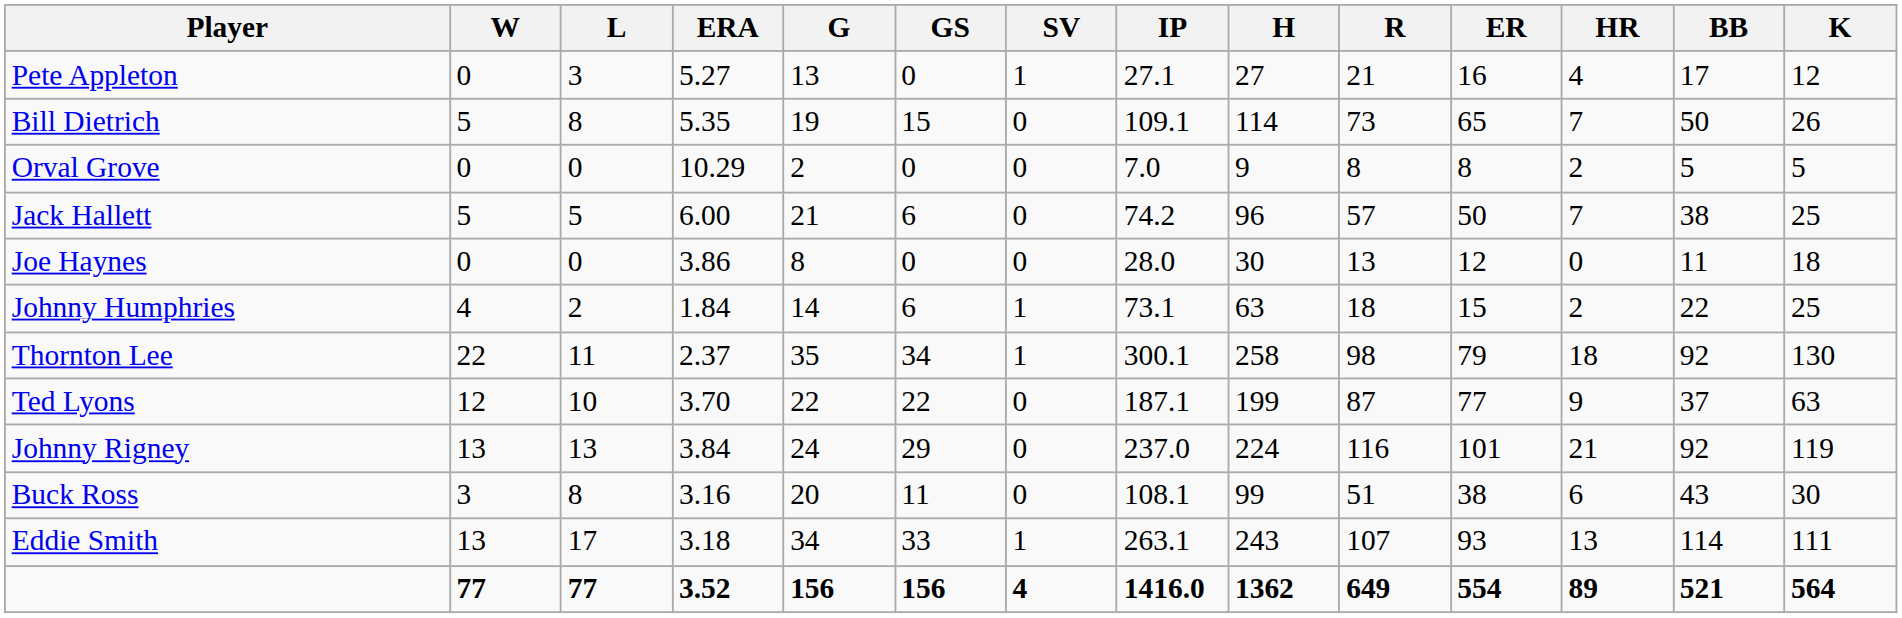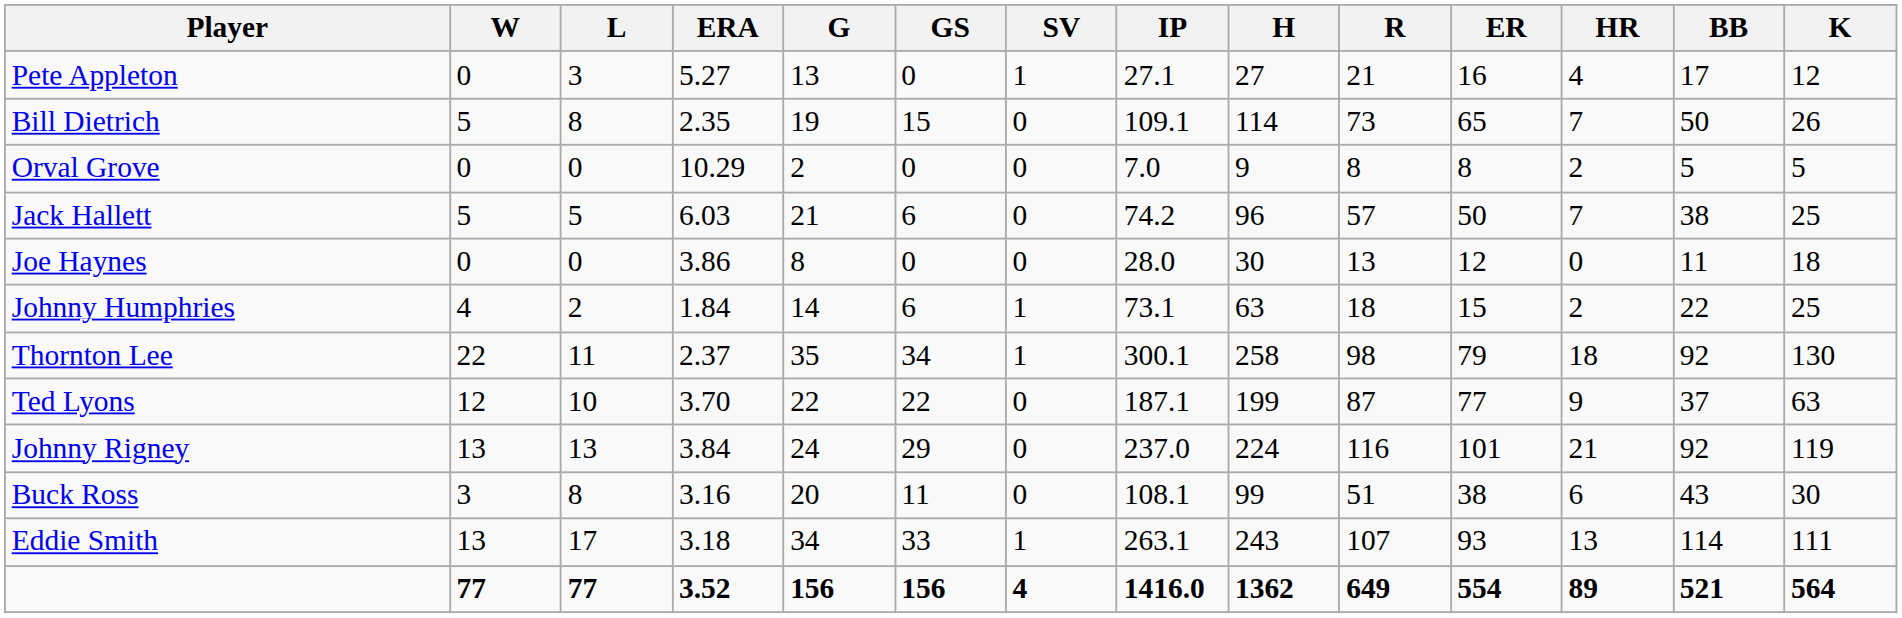 <table class="wikitable sortable">
 <tr>
 <th width="20%">Player</th>
 <th width="5%">W</th>
 <th width="5%">L</th>
 <th width="5%">ERA</th>
 <th width="5%">G</th>
 <th width="5%">GS</th>
 <th width="5%">SV</th>
 <th width="5%">IP</th>
 <th width="5%">H</th>
 <th width="5%">R</th>
 <th width="5%">ER</th>
 <th width="5%">HR</th>
 <th width="5%">BB</th>
 <th width="5%">K</th>
 </tr>
 <tr>
 <td><a href='#'>Pete Appleton</a></td>
 <td>0</td>
 <td>3</td>
 <td>5.27</td>
 <td>13</td>
 <td>0</td>
 <td>1</td>
 <td>27.1</td>
 <td>27</td>
 <td>21</td>
 <td>16</td>
 <td>4</td>
 <td>17</td>
 <td>12</td>
 </tr>
 <tr>
 <td><a href='#'>Bill Dietrich</a></td>
 <td>5</td>
 <td>8</td>
-<td>5.35</td>
+<td>2.35</td>
 <td>19</td>
 <td>15</td>
 <td>0</td>
 <td>109.1</td>
 <td>114</td>
 <td>73</td>
 <td>65</td>
 <td>7</td>
 <td>50</td>
 <td>26</td>
 </tr>
 <tr>
 <td><a href='#'>Orval Grove</a></td>
 <td>0</td>
 <td>0</td>
 <td>10.29</td>
 <td>2</td>
 <td>0</td>
 <td>0</td>
 <td>7.0</td>
 <td>9</td>
 <td>8</td>
 <td>8</td>
 <td>2</td>
 <td>5</td>
 <td>5</td>
 </tr>
 <tr>
 <td><a href='#'>Jack Hallett</a></td>
 <td>5</td>
 <td>5</td>
-<td>6.00</td>
+<td>6.03</td>
 <td>21</td>
 <td>6</td>
 <td>0</td>
 <td>74.2</td>
 <td>96</td>
 <td>57</td>
 <td>50</td>
 <td>7</td>
 <td>38</td>
 <td>25</td>
 </tr>
 <tr>
 <td><a href='#'>Joe Haynes</a></td>
 <td>0</td>
 <td>0</td>
 <td>3.86</td>
 <td>8</td>
 <td>0</td>
 <td>0</td>
 <td>28.0</td>
 <td>30</td>
 <td>13</td>
 <td>12</td>
 <td>0</td>
 <td>11</td>
 <td>18</td>
 </tr>
 <tr>
 <td><a href='#'>Johnny Humphries</a></td>
 <td>4</td>
 <td>2</td>
 <td>1.84</td>
 <td>14</td>
 <td>6</td>
 <td>1</td>
 <td>73.1</td>
 <td>63</td>
 <td>18</td>
 <td>15</td>
 <td>2</td>
 <td>22</td>
 <td>25</td>
 </tr>
 <tr>
 <td><a href='#'>Thornton Lee</a></td>
 <td>22</td>
 <td>11</td>
 <td>2.37</td>
 <td>35</td>
 <td>34</td>
 <td>1</td>
 <td>300.1</td>
 <td>258</td>
 <td>98</td>
 <td>79</td>
 <td>18</td>
 <td>92</td>
 <td>130</td>
 </tr>
 <tr>
 <td><a href='#'>Ted Lyons</a></td>
 <td>12</td>
 <td>10</td>
 <td>3.70</td>
 <td>22</td>
 <td>22</td>
 <td>0</td>
 <td>187.1</td>
 <td>199</td>
 <td>87</td>
 <td>77</td>
 <td>9</td>
 <td>37</td>
 <td>63</td>
 </tr>
 <tr>
 <td><a href='#'>Johnny Rigney</a></td>
 <td>13</td>
 <td>13</td>
 <td>3.84</td>
 <td>24</td>
 <td>29</td>
 <td>0</td>
 <td>237.0</td>
 <td>224</td>
 <td>116</td>
 <td>101</td>
 <td>21</td>
 <td>92</td>
 <td>119</td>
 </tr>
 <tr>
 <td><a href='#'>Buck Ross</a></td>
 <td>3</td>
 <td>8</td>
 <td>3.16</td>
 <td>20</td>
 <td>11</td>
 <td>0</td>
 <td>108.1</td>
 <td>99</td>
 <td>51</td>
 <td>38</td>
 <td>6</td>
 <td>43</td>
 <td>30</td>
 </tr>
 <tr>
 <td><a href='#'>Eddie Smith</a></td>
 <td>13</td>
 <td>17</td>
 <td>3.18</td>
 <td>34</td>
 <td>33</td>
 <td>1</td>
 <td>263.1</td>
 <td>243</td>
 <td>107</td>
 <td>93</td>
 <td>13</td>
 <td>114</td>
 <td>111</td>
 </tr>
 <tr class="sortbottom">
 <td></td>
 <td><strong>77</strong></td>
 <td><strong>77</strong></td>
 <td><strong>3.52</strong></td>
 <td><strong>156</strong></td>
 <td><strong>156</strong></td>
 <td><strong>4</strong></td>
 <td><strong>1416.0</strong></td>
 <td><strong>1362</strong></td>
 <td><strong>649</strong></td>
 <td><strong>554</strong></td>
 <td><strong>89</strong></td>
 <td><strong>521</strong></td>
 <td><strong>564</strong></td>
 </tr>
 </table>
